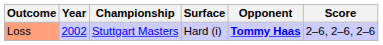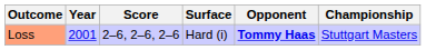 <table class="sortable wikitable">
 <tr>
 <th>Outcome</th>
 <th>Year</th>
-<th>Championship</th>
+<th class="unsortable">Score</th>
 <th>Surface</th>
 <th>Opponent</th>
-<th class="unsortable">Score</th>
+<th>Championship</th>
 </tr>
 <tr bgcolor=CCCCFF>
 <td bgcolor=FFA07A>Loss</td>
-<td><a href='#'>2002</a></td>
-<td><a href='#'>Stuttgart Masters</a></td>
+<td><a href='#'>2001</a></td>
+<td>2–6, 2–6, 2–6</td>
 <td>Hard (i)</td>
 <td><strong> <a href='#'>Tommy Haas</a></strong></td>
-<td>2–6, 2–6, 2–6</td>
+<td><a href='#'>Stuttgart Masters</a></td>
 </tr>
 </table>
